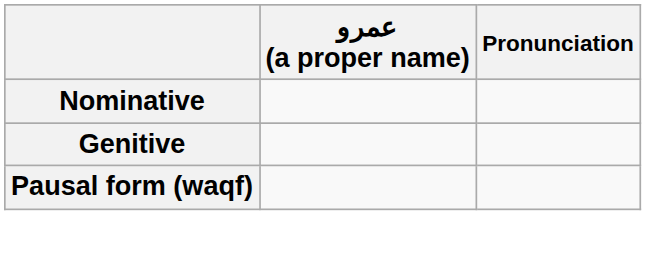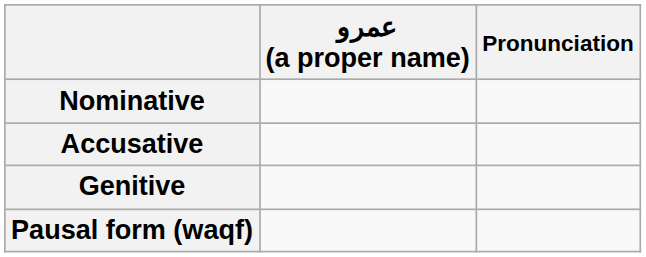 <table class="wikitable">
 <tr>
 <th></th>
 <th>عمرو<br> (a proper name)</th>
 <th><small>Pronunciation</small></th>
 </tr>
 <tr>
 <th>Nominative</th>
+<td></td>
+<td></td>
+</tr>
+<tr>
+<th>Accusative</th>
 <td></td>
 <td></td>
 </tr>
 <tr>
 <th>Genitive</th>
 <td></td>
 <td></td>
 </tr>
 <tr>
 <th>Pausal form (waqf)</th>
 <td></td>
 <td></td>
 </tr>
 </table>
